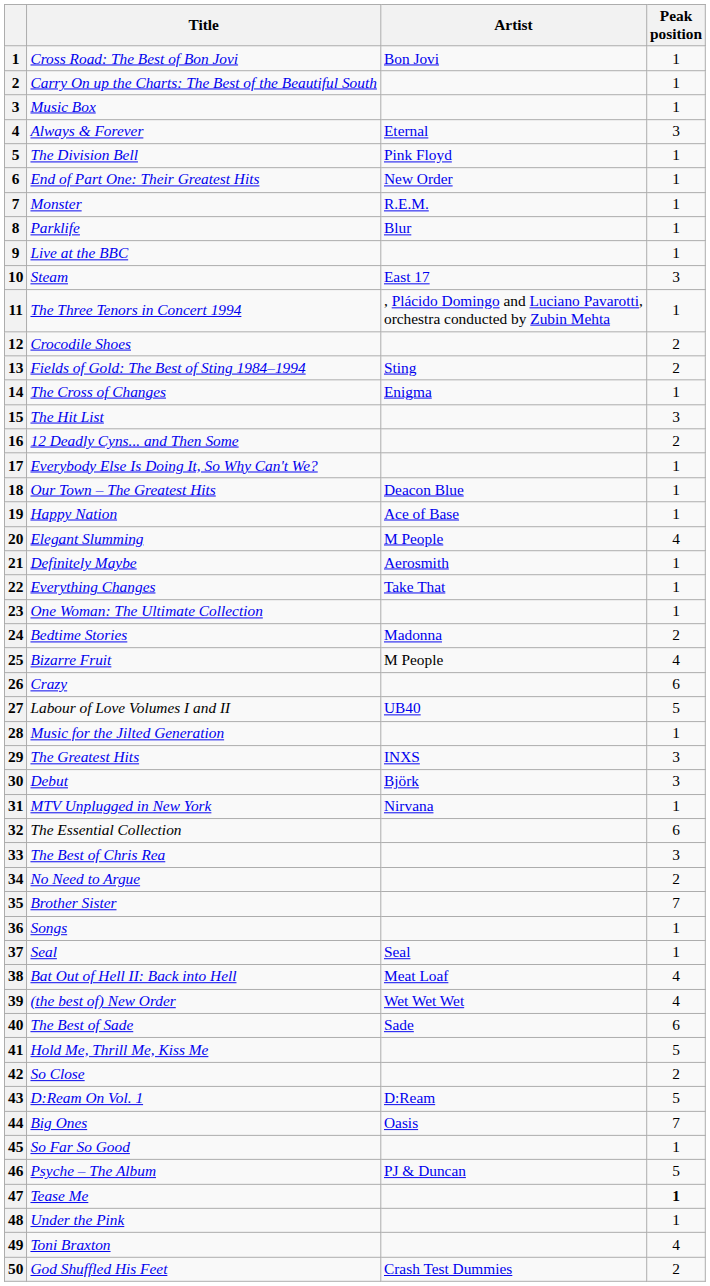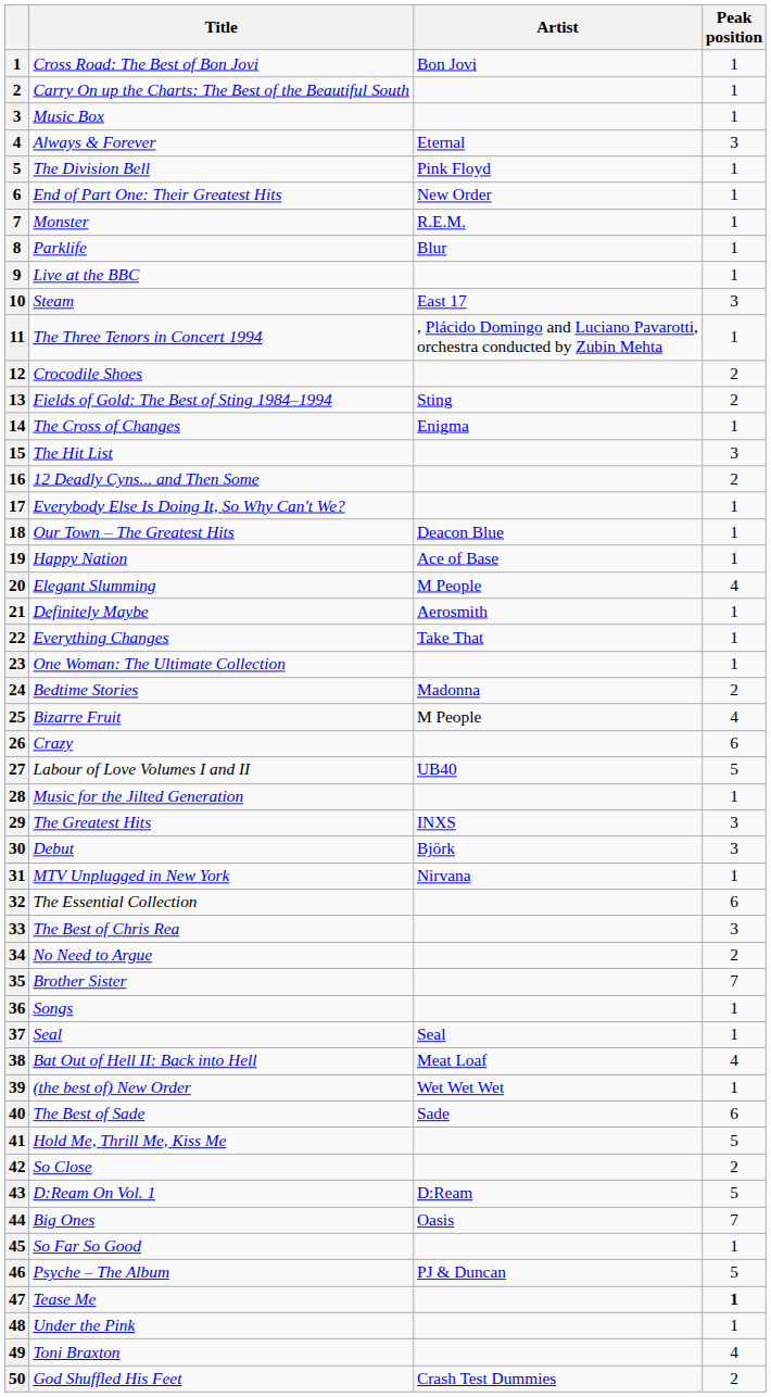 <table class="wikitable sortable plainrowheaders">
 <tr>
 <th scope=col></th>
 <th scope=col>Title</th>
 <th scope=col>Artist</th>
 <th scope=col>Peak<br>position</th>
 </tr>
 <tr>
 <th scope=row style="text-align:center;">1</th>
 <td><em><a href='#'>Cross Road: The Best of Bon Jovi</a></em></td>
 <td><a href='#'>Bon Jovi</a></td>
 <td align="center">1</td>
 </tr>
 <tr>
 <th scope=row style="text-align:center;">2</th>
 <td><em><a href='#'>Carry On up the Charts: The Best of the Beautiful South</a></em></td>
 <td></td>
 <td align="center">1</td>
 </tr>
 <tr>
 <th scope=row style="text-align:center;">3</th>
 <td><em><a href='#'>Music Box</a></em></td>
 <td></td>
 <td align="center">1</td>
 </tr>
 <tr>
 <th scope=row style="text-align:center;">4</th>
 <td><em><a href='#'>Always & Forever</a></em></td>
 <td><a href='#'>Eternal</a></td>
 <td align="center">3</td>
 </tr>
 <tr>
 <th scope=row style="text-align:center;">5</th>
 <td><em><a href='#'>The Division Bell</a></em></td>
 <td><a href='#'>Pink Floyd</a></td>
 <td align="center">1</td>
 </tr>
 <tr>
 <th scope=row style="text-align:center;">6</th>
 <td><em><a href='#'>End of Part One: Their Greatest Hits</a></em></td>
 <td><a href='#'>New Order</a></td>
 <td align="center">1</td>
 </tr>
 <tr>
 <th scope=row style="text-align:center;">7</th>
 <td><em><a href='#'>Monster</a></em></td>
 <td><a href='#'>R.E.M.</a></td>
 <td align="center">1</td>
 </tr>
 <tr>
 <th scope=row style="text-align:center;">8</th>
 <td><em><a href='#'>Parklife</a></em></td>
 <td><a href='#'>Blur</a></td>
 <td align="center">1</td>
 </tr>
 <tr>
 <th scope=row style="text-align:center;">9</th>
 <td><em><a href='#'>Live at the BBC</a></em></td>
 <td></td>
 <td align="center">1</td>
 </tr>
 <tr>
 <th scope=row style="text-align:center;">10</th>
 <td><em><a href='#'>Steam</a></em></td>
 <td><a href='#'>East 17</a></td>
 <td align="center">3</td>
 </tr>
 <tr>
 <th scope=row style="text-align:center;">11</th>
 <td><em><a href='#'>The Three Tenors in Concert 1994</a></em></td>
 <td>, <a href='#'>Plácido Domingo</a> and <a href='#'>Luciano Pavarotti</a>,<br> orchestra conducted by <a href='#'>Zubin Mehta</a></td>
 <td align="center">1</td>
 </tr>
 <tr>
 <th scope=row style="text-align:center;">12</th>
 <td><em><a href='#'>Crocodile Shoes</a></em></td>
 <td></td>
 <td align="center">2</td>
 </tr>
 <tr>
 <th scope=row style="text-align:center;">13</th>
 <td><em><a href='#'>Fields of Gold: The Best of Sting 1984–1994</a></em></td>
 <td><a href='#'>Sting</a></td>
 <td align="center">2</td>
 </tr>
 <tr>
 <th scope=row style="text-align:center;">14</th>
 <td><em><a href='#'>The Cross of Changes</a></em></td>
 <td><a href='#'>Enigma</a></td>
 <td align="center">1</td>
 </tr>
 <tr>
 <th scope=row style="text-align:center;">15</th>
 <td><em><a href='#'>The Hit List</a></em></td>
 <td></td>
 <td align="center">3</td>
 </tr>
 <tr>
 <th scope=row style="text-align:center;">16</th>
 <td><em><a href='#'>12 Deadly Cyns... and Then Some</a></em></td>
 <td></td>
 <td align="center">2</td>
 </tr>
 <tr>
 <th scope=row style="text-align:center;">17</th>
 <td><em><a href='#'>Everybody Else Is Doing It, So Why Can't We?</a></em></td>
 <td></td>
 <td align="center">1</td>
 </tr>
 <tr>
 <th scope=row style="text-align:center;">18</th>
 <td><em><a href='#'>Our Town – The Greatest Hits</a></em></td>
 <td><a href='#'>Deacon Blue</a></td>
 <td align="center">1</td>
 </tr>
 <tr>
 <th scope=row style="text-align:center;">19</th>
 <td><em><a href='#'>Happy Nation</a></em></td>
 <td><a href='#'>Ace of Base</a></td>
 <td align="center">1</td>
 </tr>
 <tr>
 <th scope=row style="text-align:center;">20</th>
 <td><em><a href='#'>Elegant Slumming</a></em></td>
 <td><a href='#'>M People</a></td>
 <td align="center">4</td>
 </tr>
 <tr>
 <th scope=row style="text-align:center;">21</th>
 <td><em><a href='#'>Definitely Maybe</a></em></td>
 <td><a href='#'>Aerosmith</a></td>
 <td align="center">1</td>
 </tr>
 <tr>
 <th scope=row style="text-align:center;">22</th>
 <td><em><a href='#'>Everything Changes</a></em></td>
 <td><a href='#'>Take That</a></td>
 <td align="center">1</td>
 </tr>
 <tr>
 <th scope=row style="text-align:center;">23</th>
 <td><em><a href='#'>One Woman: The Ultimate Collection</a></em></td>
 <td></td>
 <td align="center">1</td>
 </tr>
 <tr>
 <th scope=row style="text-align:center;">24</th>
 <td><em><a href='#'>Bedtime Stories</a></em></td>
 <td><a href='#'>Madonna</a></td>
 <td align="center">2</td>
 </tr>
 <tr>
 <th scope=row style="text-align:center;">25</th>
 <td><em><a href='#'>Bizarre Fruit</a></em></td>
 <td>M People</td>
 <td align="center">4</td>
 </tr>
 <tr>
 <th scope=row style="text-align:center;">26</th>
 <td><em><a href='#'>Crazy</a></em></td>
 <td></td>
 <td align="center">6</td>
 </tr>
 <tr>
 <th scope=row style="text-align:center;">27</th>
 <td><em>Labour of Love Volumes I and II</em></td>
 <td><a href='#'>UB40</a></td>
 <td align="center">5</td>
 </tr>
 <tr>
 <th scope=row style="text-align:center;">28</th>
 <td><em><a href='#'>Music for the Jilted Generation</a></em></td>
 <td></td>
 <td align="center">1</td>
 </tr>
 <tr>
 <th scope=row style="text-align:center;">29</th>
 <td><em><a href='#'>The Greatest Hits</a></em></td>
 <td><a href='#'>INXS</a></td>
 <td align="center">3</td>
 </tr>
 <tr>
 <th scope=row style="text-align:center;">30</th>
 <td><em><a href='#'>Debut</a></em></td>
 <td><a href='#'>Björk</a></td>
 <td align="center">3</td>
 </tr>
 <tr>
 <th scope=row style="text-align:center;">31</th>
 <td><em><a href='#'>MTV Unplugged in New York</a></em></td>
 <td><a href='#'>Nirvana</a></td>
 <td align="center">1</td>
 </tr>
 <tr>
 <th scope=row style="text-align:center;">32</th>
 <td><em>The Essential Collection</em></td>
 <td></td>
 <td align="center">6</td>
 </tr>
 <tr>
 <th scope=row style="text-align:center;">33</th>
 <td><em><a href='#'>The Best of Chris Rea</a></em></td>
 <td></td>
 <td align="center">3</td>
 </tr>
 <tr>
 <th scope=row style="text-align:center;">34</th>
 <td><em><a href='#'>No Need to Argue</a></em></td>
 <td></td>
 <td align="center">2</td>
 </tr>
 <tr>
 <th scope=row style="text-align:center;">35</th>
 <td><em><a href='#'>Brother Sister</a></em></td>
 <td></td>
 <td align="center">7</td>
 </tr>
 <tr>
 <th scope=row style="text-align:center;">36</th>
 <td><em><a href='#'>Songs</a></em></td>
 <td></td>
 <td align="center">1</td>
 </tr>
 <tr>
 <th scope=row style="text-align:center;">37</th>
 <td><em><a href='#'>Seal</a></em></td>
 <td><a href='#'>Seal</a></td>
 <td align="center">1</td>
 </tr>
 <tr>
 <th scope=row style="text-align:center;">38</th>
 <td><em><a href='#'>Bat Out of Hell II: Back into Hell</a></em></td>
 <td><a href='#'>Meat Loaf</a></td>
 <td align="center">4</td>
 </tr>
 <tr>
 <th scope=row style="text-align:center;">39</th>
 <td><em><a href='#'>(the best of) New Order</a></em></td>
 <td><a href='#'>Wet Wet Wet</a></td>
-<td align="center">4</td>
+<td align="center">1</td>
 </tr>
 <tr>
 <th scope=row style="text-align:center;">40</th>
 <td><em><a href='#'>The Best of Sade</a></em></td>
 <td><a href='#'>Sade</a></td>
 <td align="center">6</td>
 </tr>
 <tr>
 <th scope=row style="text-align:center;">41</th>
 <td><em><a href='#'>Hold Me, Thrill Me, Kiss Me</a></em></td>
 <td></td>
 <td align="center">5</td>
 </tr>
 <tr>
 <th scope=row style="text-align:center;">42</th>
 <td><em><a href='#'>So Close</a></em></td>
 <td></td>
 <td align="center">2</td>
 </tr>
 <tr>
 <th scope=row style="text-align:center;">43</th>
 <td><em><a href='#'>D:Ream On Vol. 1</a></em></td>
 <td><a href='#'>D:Ream</a></td>
 <td align="center">5</td>
 </tr>
 <tr>
 <th scope=row style="text-align:center;">44</th>
 <td><em><a href='#'>Big Ones</a></em></td>
 <td><a href='#'>Oasis</a></td>
 <td align="center">7</td>
 </tr>
 <tr>
 <th scope=row style="text-align:center;">45</th>
 <td><em><a href='#'>So Far So Good</a></em></td>
 <td></td>
 <td align="center">1</td>
 </tr>
 <tr>
 <th scope=row style="text-align:center;">46</th>
 <td><em><a href='#'>Psyche – The Album</a></em></td>
 <td><a href='#'>PJ & Duncan</a></td>
 <td align="center">5</td>
 </tr>
 <tr>
 <th scope=row style="text-align:center;">47</th>
 <td><em><a href='#'>Tease Me</a></em></td>
 <td></td>
 <td align="center"><strong>1</strong></td>
 </tr>
 <tr>
 <th scope=row style="text-align:center;">48</th>
 <td><em><a href='#'>Under the Pink</a></em></td>
 <td></td>
 <td align="center">1</td>
 </tr>
 <tr>
 <th scope=row style="text-align:center;">49</th>
 <td><em><a href='#'>Toni Braxton</a></em></td>
 <td></td>
 <td align="center">4</td>
 </tr>
 <tr>
 <th scope=row style="text-align:center;">50</th>
 <td><em><a href='#'>God Shuffled His Feet</a></em></td>
 <td><a href='#'>Crash Test Dummies</a></td>
 <td align="center">2</td>
 </tr>
 </table>
